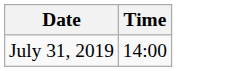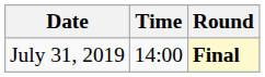 <table class="wikitable">
 <tr>
 <th>Date</th>
 <th>Time</th>
+<th>Round</th>
 </tr>
 <tr>
 <td>July 31, 2019</td>
 <td>14:00</td>
+<td style=background:lemonchiffon><strong>Final</strong></td>
 </tr>
 </table>
